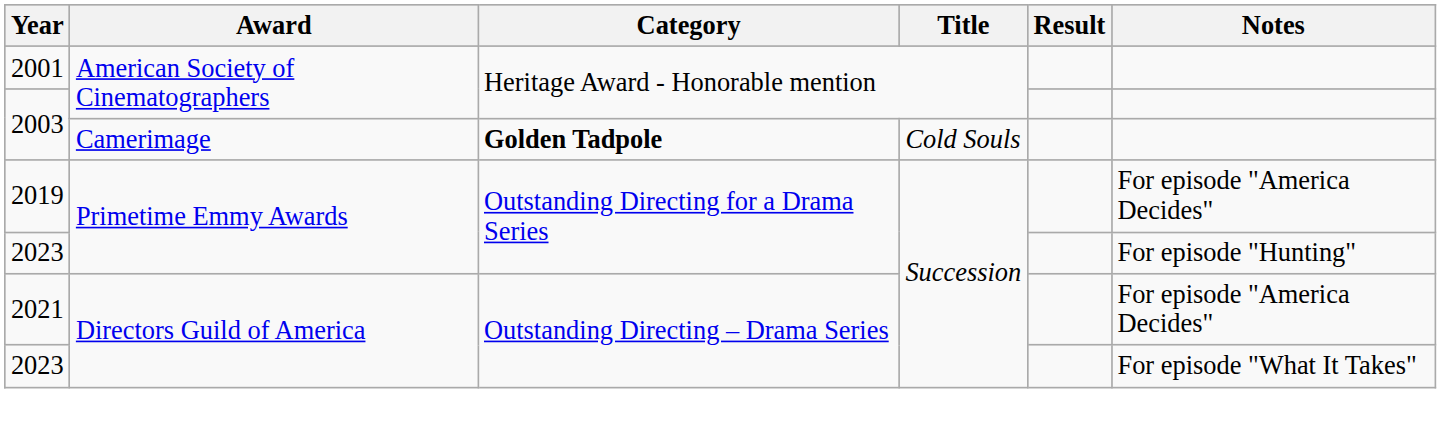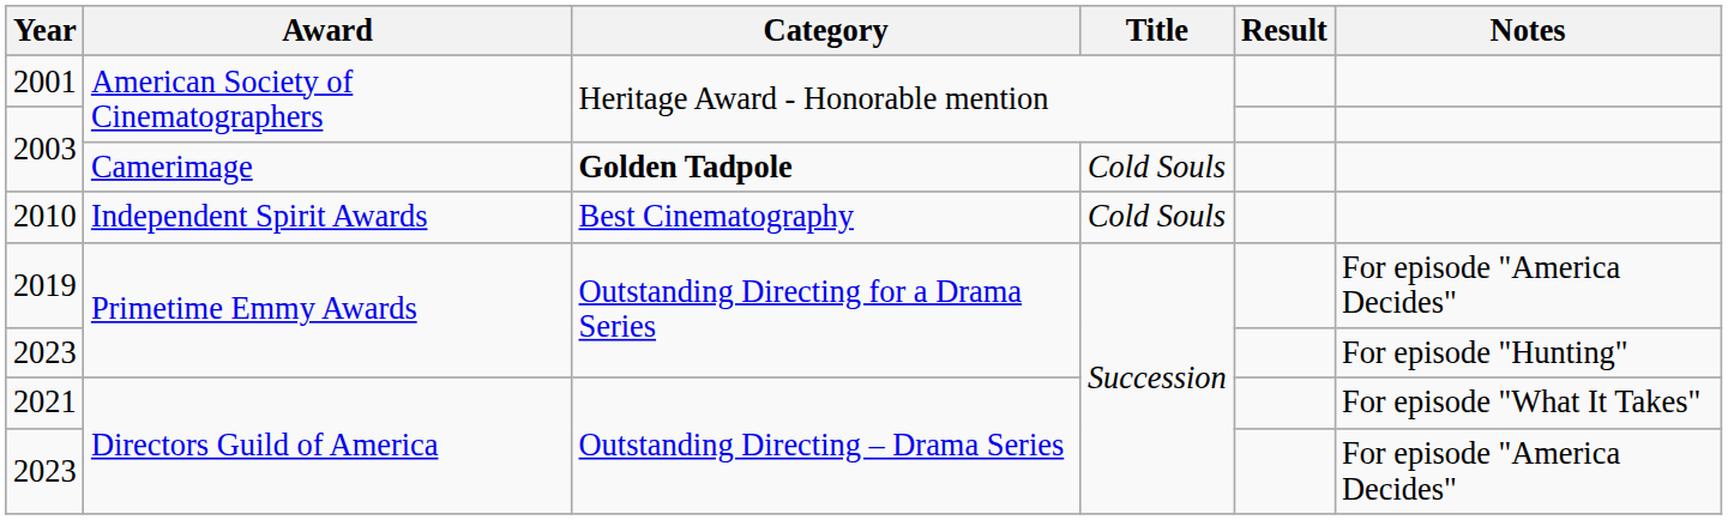 <table class="wikitable">
 <tr>
 <th>Year</th>
 <th>Award</th>
 <th>Category</th>
 <th>Title</th>
 <th>Result</th>
 <th>Notes</th>
 </tr>
 <tr>
 <td>2001</td>
 <td rowspan=2><a href='#'>American Society of Cinematographers</a></td>
 <td rowspan=2 colspan=2>Heritage Award - Honorable mention</td>
 <td></td>
 <td></td>
 </tr>
 <tr>
 <td rowspan=2>2003</td>
 <td></td>
 <td></td>
 </tr>
 <tr>
 <td><a href='#'>Camerimage</a></td>
 <td><strong>Golden Tadpole</strong></td>
 <td><em>Cold Souls</em></td>
 <td></td>
 <td></td>
 </tr>
 <tr>
+<td>2010</td>
+<td><a href='#'>Independent Spirit Awards</a></td>
+<td><a href='#'>Best Cinematography</a></td>
+<td><em>Cold Souls</em></td>
+<td></td>
+<td></td>
+</tr>
+<tr>
 <td>2019</td>
 <td rowspan=2><a href='#'>Primetime Emmy Awards</a></td>
 <td rowspan=2><a href='#'>Outstanding Directing for a Drama Series</a></td>
 <td rowspan=4><em>Succession</em></td>
 <td></td>
 <td>For episode "America Decides"</td>
 </tr>
 <tr>
 <td>2023</td>
 <td></td>
 <td>For episode "Hunting"</td>
 </tr>
 <tr>
 <td>2021</td>
 <td rowspan=2><a href='#'>Directors Guild of America</a></td>
 <td rowspan=2><a href='#'>Outstanding Directing – Drama Series</a></td>
 <td></td>
-<td>For episode "America Decides"</td>
+<td>For episode "What It Takes"</td>
 </tr>
 <tr>
 <td>2023</td>
 <td></td>
-<td>For episode "What It Takes"</td>
+<td>For episode "America Decides"</td>
 </tr>
 </table>
